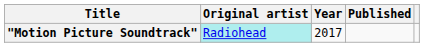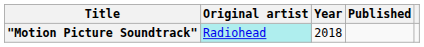 <table class="wikitable plainrowheaders">
 <tr>
 <th>Title</th>
 <th>Original artist</th>
 <th>Year</th>
 <th>Published</th>
 <th></th>
 </tr>
 <tr>
 <th scope="row">"Motion Picture Soundtrack"</th>
 <td style="background: paleturquoise;"><a href='#'>Radiohead</a></td>
-<td>2017</td>
+<td>2018</td>
 <td></td>
 <td></td>
 </tr>
 </table>
